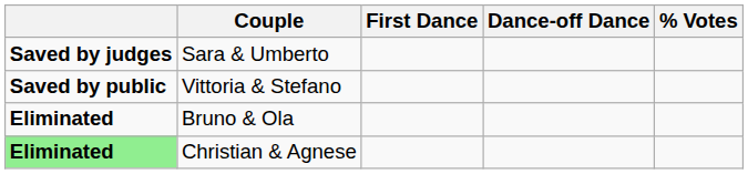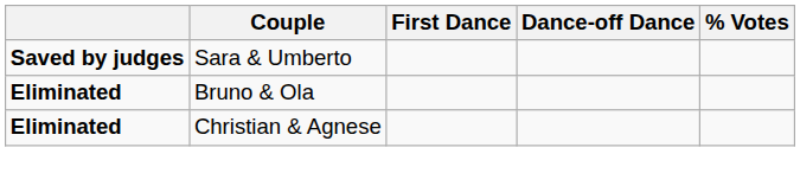 <table class="wikitable">
 <tr>
 <th></th>
 <th>Couple</th>
 <th>First Dance</th>
 <th>Dance-off Dance</th>
 <th>% Votes</th>
 </tr>
 <tr>
 <td><strong>Saved by judges</strong></td>
 <td>Sara & Umberto</td>
 <td></td>
 <td></td>
 <td></td>
 </tr>
 <tr>
-<td><strong>Saved by public</strong></td>
-<td>Vittoria & Stefano</td>
-<td></td>
-<td></td>
-<td></td>
-</tr>
-<tr>
 <td><strong>Eliminated</strong></td>
 <td>Bruno & Ola</td>
 <td></td>
 <td></td>
 <td></td>
 </tr>
 <tr>
-<td style="background: lightgreen;"><strong>Eliminated</strong></td>
+<td><strong>Eliminated</strong></td>
 <td>Christian & Agnese</td>
 <td></td>
 <td></td>
 <td></td>
 </tr>
 </table>
